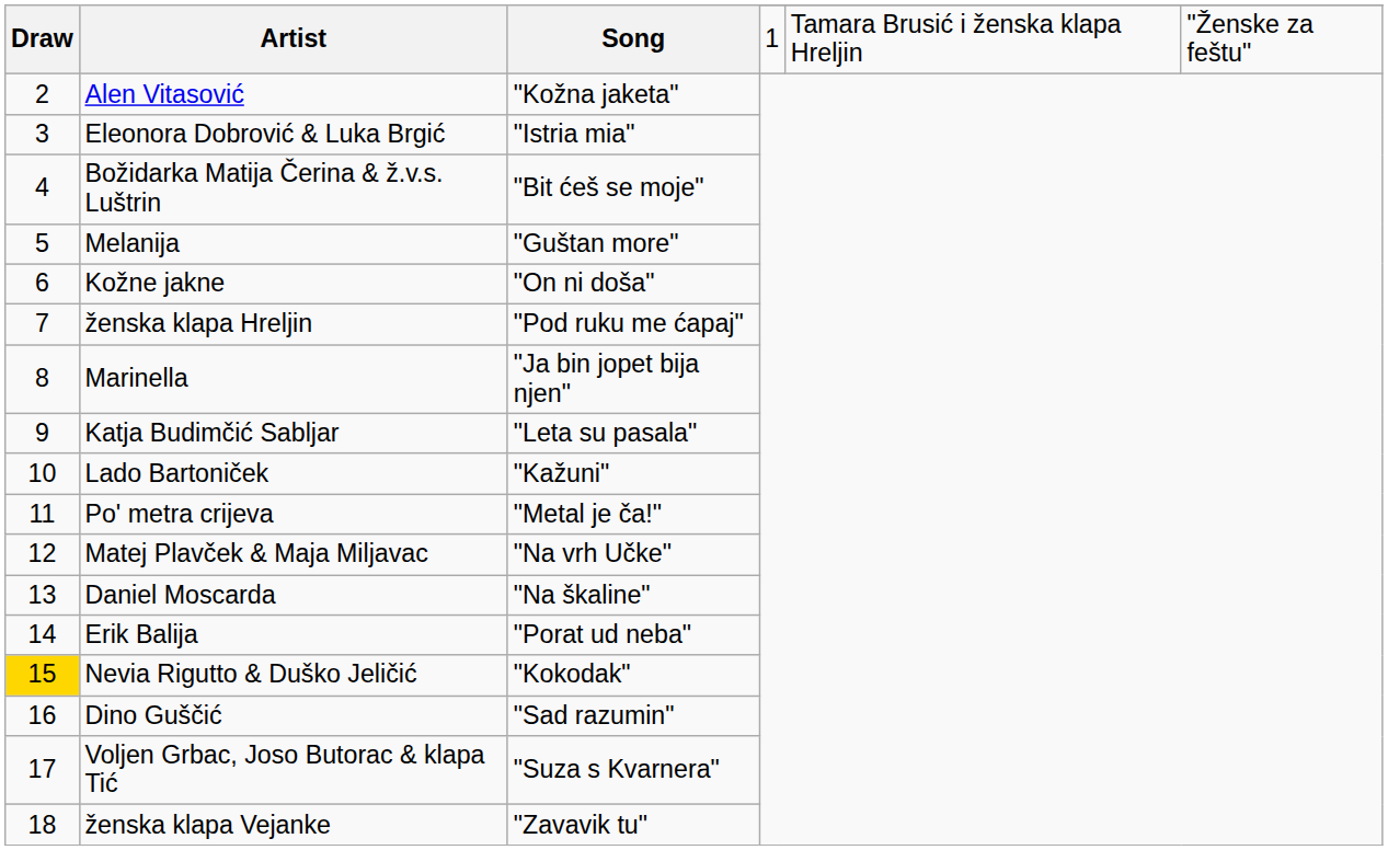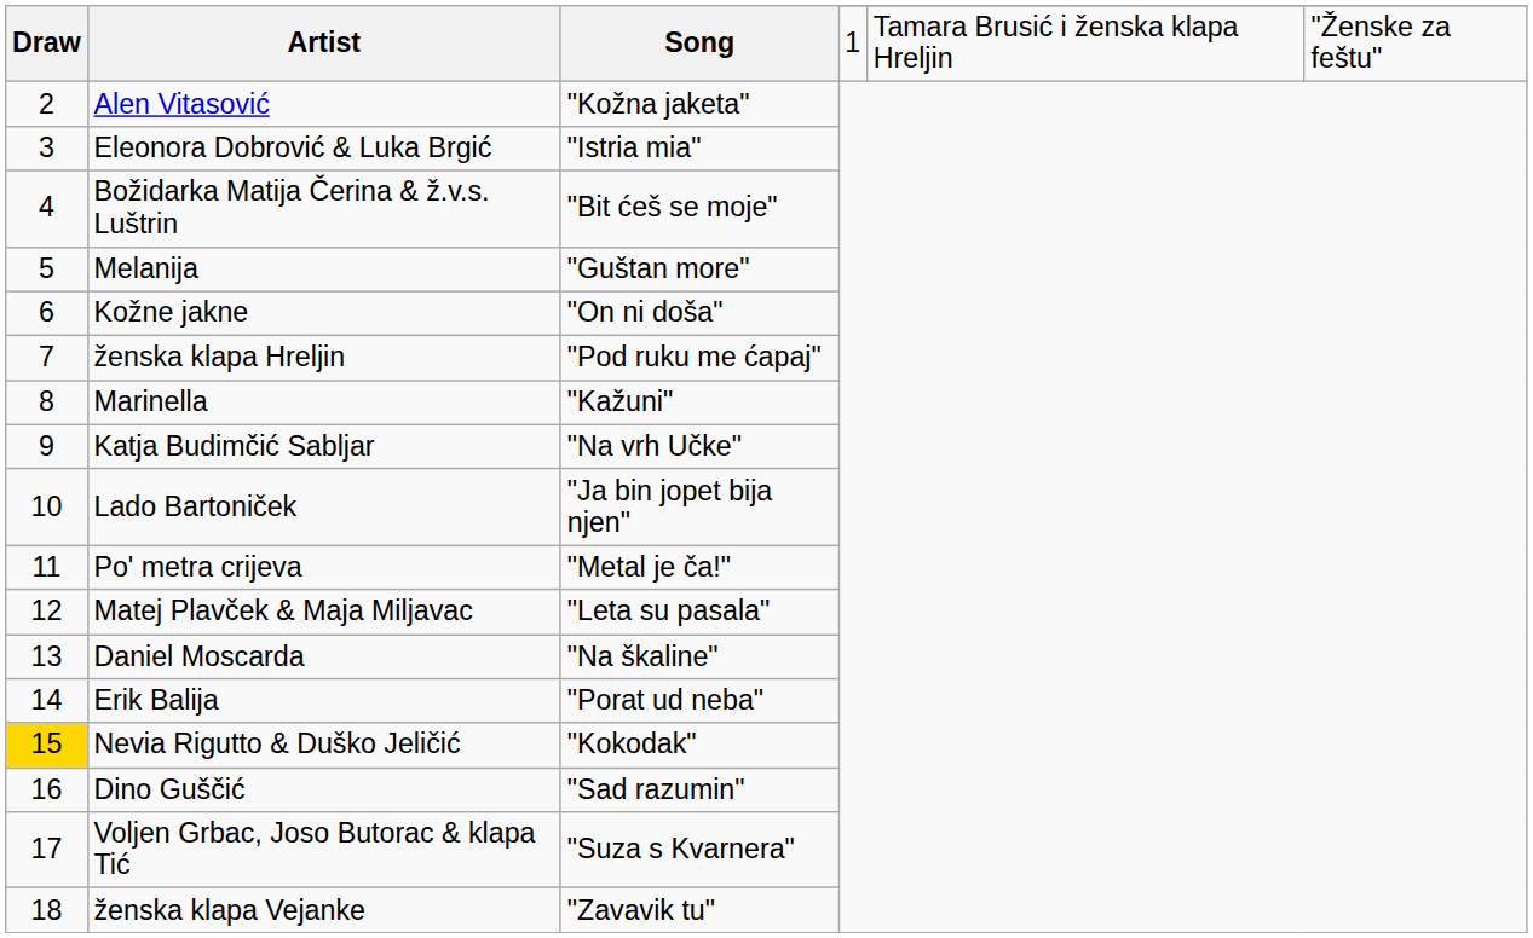 <table class="wikitable sortable">
 <tr>
 <th rowspan="2">Draw</th>
 <th rowspan="2">Artist</th>
 <th rowspan="2">Song</th>
 </tr>
 <tr>
 <td align="center">1</td>
 <td>Tamara Brusić i ženska klapa Hreljin</td>
 <td>"Ženske za feštu"</td>
 </tr>
 <tr>
 <td align="center">2</td>
 <td><a href='#'>Alen Vitasović</a></td>
 <td>"Kožna jaketa"</td>
 </tr>
 <tr>
 <td align="center">3</td>
 <td>Eleonora Dobrović & Luka Brgić</td>
 <td>"Istria mia"</td>
 </tr>
 <tr>
 <td align="center">4</td>
 <td>Božidarka Matija Čerina & ž.v.s. Luštrin</td>
 <td>"Bit ćeš se moje"</td>
 </tr>
 <tr>
 <td align="center">5</td>
 <td>Melanija</td>
 <td>"Guštan more"</td>
 </tr>
 <tr>
 <td align="center">6</td>
 <td>Kožne jakne</td>
 <td>"On ni doša"</td>
 </tr>
 <tr>
 <td align="center">7</td>
 <td>ženska klapa Hreljin</td>
 <td>"Pod ruku me ćapaj"</td>
 </tr>
 <tr>
 <td align="center">8</td>
 <td>Marinella</td>
-<td>"Ja bin jopet bija njen"</td>
+<td>"Kažuni"</td>
 </tr>
 <tr>
 <td align="center">9</td>
 <td>Katja Budimčić Sabljar</td>
-<td>"Leta su pasala"</td>
+<td>"Na vrh Učke"</td>
 </tr>
 <tr>
 <td align="center">10</td>
 <td>Lado Bartoniček</td>
-<td>"Kažuni"</td>
+<td>"Ja bin jopet bija njen"</td>
 </tr>
 <tr>
 <td align="center">11</td>
 <td>Po' metra crijeva</td>
 <td>"Metal je ča!"</td>
 </tr>
 <tr>
 <td align="center">12</td>
 <td>Matej Plavček & Maja Miljavac</td>
-<td>"Na vrh Učke"</td>
+<td>"Leta su pasala"</td>
 </tr>
 <tr>
 <td align="center">13</td>
 <td>Daniel Moscarda</td>
 <td>"Na škaline"</td>
 </tr>
 <tr>
 <td align="center">14</td>
 <td>Erik Balija</td>
 <td>"Porat ud neba"</td>
 </tr>
 <tr>
 <td align="center" style="background: gold;">15</td>
 <td>Nevia Rigutto & Duško Jeličić</td>
 <td>"Kokodak"</td>
 </tr>
 <tr>
 <td align="center">16</td>
 <td>Dino Guščić</td>
 <td>"Sad razumin"</td>
 </tr>
 <tr>
 <td align="center">17</td>
 <td>Voljen Grbac, Joso Butorac & klapa Tić</td>
 <td>"Suza s Kvarnera"</td>
 </tr>
 <tr>
 <td align="center">18</td>
 <td>ženska klapa Vejanke</td>
 <td>"Zavavik tu"</td>
 </tr>
 <tr>
 </tr>
 </table>
